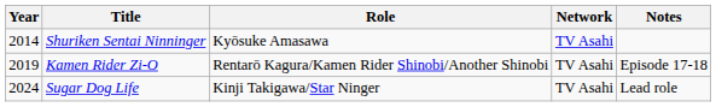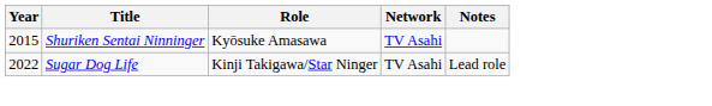 <table class="wikitable">
 <tr>
 <th>Year</th>
 <th>Title</th>
 <th>Role</th>
 <th>Network</th>
 <th>Notes</th>
 </tr>
 <tr>
-<td>2014</td>
+<td>2015</td>
 <td><em><a href='#'>Shuriken Sentai Ninninger</a></em></td>
 <td>Kyōsuke Amasawa</td>
 <td><a href='#'>TV Asahi</a></td>
 <td></td>
 </tr>
 <tr>
-<td>2019</td>
-<td><em><a href='#'>Kamen Rider Zi-O</a></em></td>
-<td>Rentarō Kagura/Kamen Rider <a href='#'>Shinobi</a>/Another Shinobi</td>
-<td>TV Asahi</td>
-<td>Episode 17-18</td>
-</tr>
-<tr>
-<td>2024</td>
+<td>2022</td>
 <td><em><a href='#'>Sugar Dog Life</a></em></td>
 <td>Kinji Takigawa/<a href='#'>Star</a> Ninger</td>
 <td>TV Asahi</td>
 <td>Lead role</td>
 </tr>
 </table>
